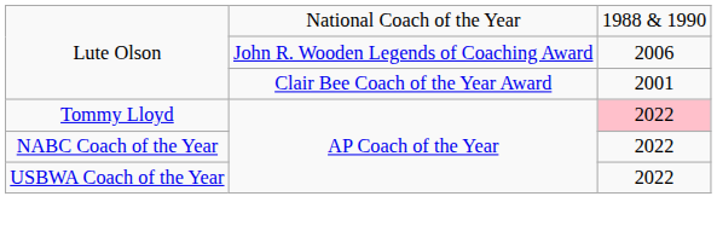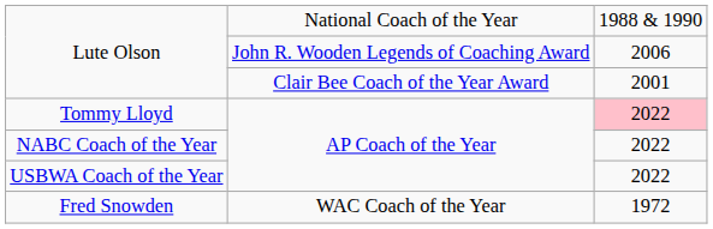 <table class="wikitable" style="text-align:center;">
 <tr>
 <td rowspan=3>Lute Olson</td>
 <td>National Coach of the Year</td>
 <td>1988 & 1990</td>
 </tr>
 <tr>
 <td><a href='#'>John R. Wooden Legends of Coaching Award</a></td>
 <td>2006</td>
 </tr>
 <tr>
 <td><a href='#'>Clair Bee Coach of the Year Award</a></td>
 <td>2001</td>
 </tr>
 <tr>
 <td><a href='#'>Tommy Lloyd</a></td>
 <td rowspan=3><a href='#'>AP Coach of the Year</a></td>
 <td style="background: pink;">2022</td>
 </tr>
 <tr>
 <td><a href='#'>NABC Coach of the Year</a></td>
 <td>2022</td>
 </tr>
 <tr>
 <td><a href='#'>USBWA Coach of the Year</a></td>
 <td>2022</td>
 </tr>
+<tr>
+<td><a href='#'>Fred Snowden</a></td>
+<td>WAC Coach of the Year</td>
+<td>1972</td>
+</tr>
 </table>
